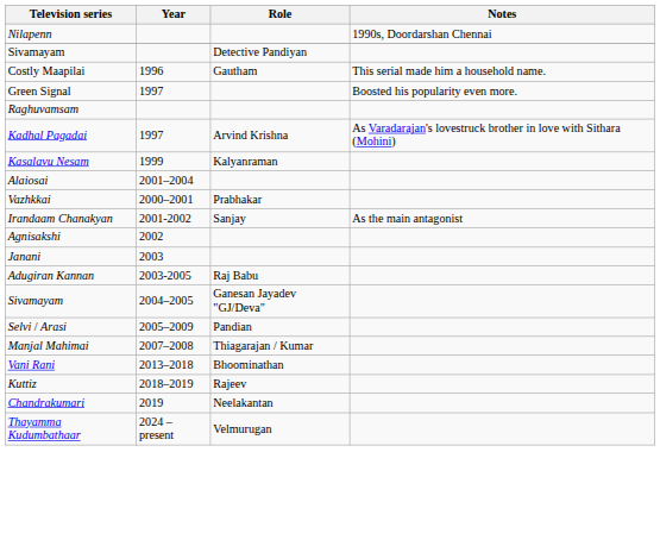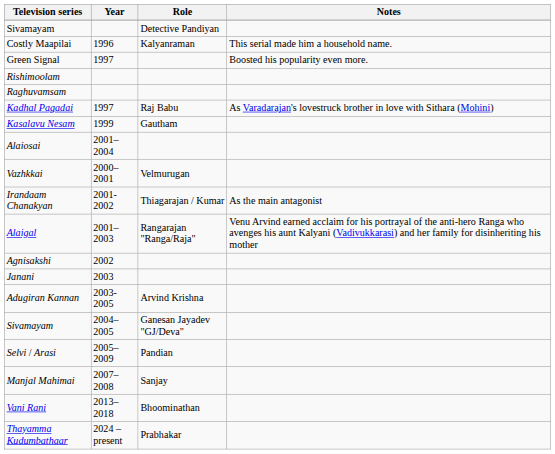 <table class="wikitable">
 <tr style="background:#ccc; text-align:center;">
 <th>Television series</th>
 <th>Year</th>
 <th>Role</th>
 <th>Notes</th>
-</tr>
-<tr>
-<td><em>Nilapenn</em></td>
-<td></td>
-<td></td>
-<td>1990s, Doordarshan Chennai</td>
 </tr>
 <tr>
 </tr>
 <tr>
 <td>Sivamayam</td>
 <td></td>
 <td>Detective Pandiyan</td>
 <td></td>
 </tr>
 <tr>
 <td>Costly Maapilai</td>
 <td>1996</td>
-<td>Gautham</td>
+<td>Kalyanraman</td>
 <td>This serial made him a household name.</td>
 </tr>
 <tr>
 <td>Green Signal</td>
 <td>1997</td>
 <td></td>
 <td>Boosted his popularity even more.</td>
+</tr>
+<tr>
+<td><em>Rishimoolam</em></td>
+<td></td>
+<td></td>
+<td></td>
 </tr>
 <tr>
 <td><em>Raghuvamsam</em></td>
 <td></td>
 <td></td>
 <td></td>
 </tr>
 <tr>
 <td><em><a href='#'>Kadhal Pagadai</a></em></td>
 <td>1997</td>
-<td>Arvind Krishna</td>
+<td>Raj Babu</td>
 <td>As <a href='#'>Varadarajan</a>'s lovestruck brother in love with Sithara (<a href='#'>Mohini</a>)</td>
 </tr>
 <tr>
 <td><em><a href='#'>Kasalavu Nesam</a></em></td>
 <td>1999</td>
-<td>Kalyanraman</td>
+<td>Gautham</td>
 <td></td>
 </tr>
 <tr>
 <td><em>Alaiosai</em></td>
 <td>2001–2004</td>
 <td></td>
 <td></td>
 </tr>
 <tr>
 <td><em>Vazhkkai</em></td>
 <td>2000–2001</td>
-<td>Prabhakar</td>
+<td>Velmurugan</td>
 <td></td>
 </tr>
 <tr>
 <td><em>Irandaam Chanakyan</em></td>
 <td>2001-2002</td>
-<td>Sanjay</td>
+<td>Thiagarajan / Kumar</td>
 <td>As the main antagonist</td>
+</tr>
+<tr>
+<td><em><a href='#'>Alaigal</a></em></td>
+<td>2001–2003</td>
+<td>Rangarajan "Ranga/Raja"</td>
+<td>Venu Arvind earned acclaim for his portrayal of the anti-hero Ranga who avenges his aunt Kalyani (<a href='#'>Vadivukkarasi</a>) and her family for disinheriting his mother</td>
 </tr>
 <tr>
 <td><em>Agnisakshi</em></td>
 <td>2002</td>
 <td></td>
 <td></td>
 </tr>
 <tr>
 <td><em>Janani</em></td>
 <td>2003</td>
 <td></td>
 <td></td>
 </tr>
 <tr>
 <td><em>Adugiran Kannan</em></td>
 <td>2003-2005</td>
-<td>Raj Babu</td>
+<td>Arvind Krishna</td>
 <td></td>
 </tr>
 <tr>
 <td><em>Sivamayam</em></td>
 <td>2004–2005</td>
 <td>Ganesan Jayadev "GJ/Deva"</td>
 <td></td>
 </tr>
 <tr>
 <td><em>Selvi</em> / <em>Arasi</em></td>
 <td>2005–2009</td>
 <td>Pandian</td>
 <td></td>
 </tr>
 <tr>
 <td><em>Manjal Mahimai</em></td>
 <td>2007–2008</td>
-<td>Thiagarajan / Kumar</td>
+<td>Sanjay</td>
 <td></td>
 </tr>
 <tr>
 <td><em><a href='#'>Vani Rani</a></em></td>
 <td>2013–2018</td>
 <td>Bhoominathan</td>
 <td></td>
 </tr>
 <tr>
-<td><em>Kuttiz</em></td>
-<td>2018–2019</td>
-<td>Rajeev</td>
-<td></td>
-</tr>
-<tr>
-<td><em><a href='#'>Chandrakumari</a></em></td>
-<td>2019</td>
-<td>Neelakantan</td>
-<td></td>
-</tr>
-<tr>
 <td><em><a href='#'>Thayamma Kudumbathaar</a></em></td>
 <td>2024 – present</td>
-<td>Velmurugan</td>
+<td>Prabhakar</td>
 <td></td>
 </tr>
 </table>
